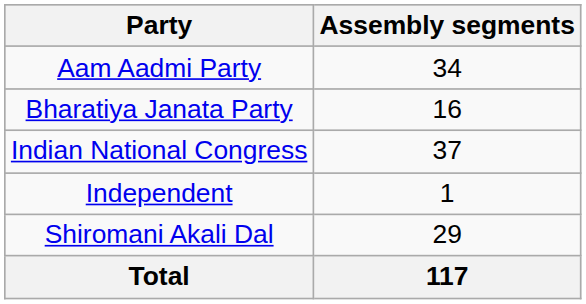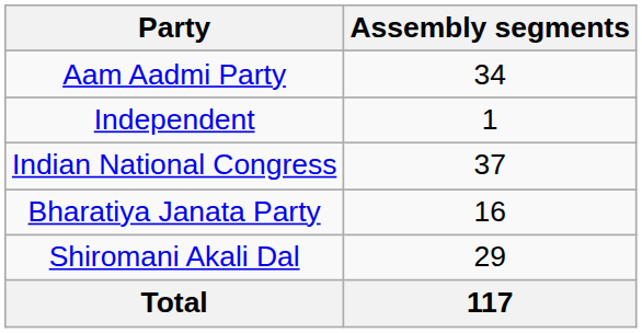 <table class="wikitable" style="text-align:center">
 <tr>
 <th>Party</th>
 <th>Assembly segments</th>
 </tr>
 <tr>
 <td><a href='#'>Aam Aadmi Party</a></td>
 <td>34</td>
 </tr>
 <tr>
-<td><a href='#'>Bharatiya Janata Party</a></td>
-<td>16</td>
+<td><a href='#'>Independent</a></td>
+<td>1</td>
 </tr>
 <tr>
 <td><a href='#'>Indian National Congress</a></td>
 <td>37</td>
 </tr>
 <tr>
-<td><a href='#'>Independent</a></td>
-<td>1</td>
+<td><a href='#'>Bharatiya Janata Party</a></td>
+<td>16</td>
 </tr>
 <tr>
 <td><a href='#'>Shiromani Akali Dal</a></td>
 <td>29</td>
 </tr>
 <tr>
 <th>Total</th>
 <th>117</th>
 </tr>
 </table>
